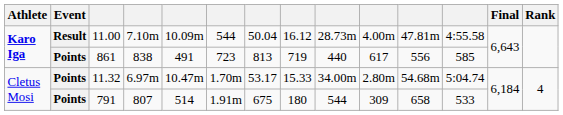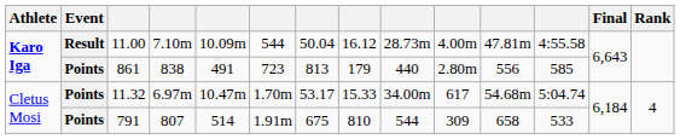 <table class="wikitable" style="font-size:90%">
 <tr>
 <th>Athlete</th>
 <th>Event</th>
 <th></th>
 <th></th>
 <th></th>
 <th></th>
 <th></th>
 <th></th>
 <th></th>
 <th></th>
 <th></th>
 <th></th>
 <th>Final</th>
 <th>Rank</th>
 </tr>
 <tr style=text-align:center>
 <td rowspan=2 style=text-align:left><strong><a href='#'>Karo Iga</a></strong></td>
 <th style="font-size:95%">Result</th>
 <td>11.00</td>
 <td>7.10m</td>
 <td>10.09m</td>
 <td>544</td>
 <td>50.04</td>
 <td>16.12</td>
 <td>28.73m</td>
 <td>4.00m</td>
 <td>47.81m</td>
 <td>4:55.58</td>
 <td rowspan=2>6,643</td>
 <td rowspan=2></td>
 </tr>
 <tr style=text-align:center>
 <th style="font-size:95%">Points</th>
 <td>861</td>
 <td>838</td>
 <td>491</td>
 <td>723</td>
 <td>813</td>
-<td>719</td>
+<td>179</td>
 <td>440</td>
-<td>617</td>
+<td>2.80m</td>
 <td>556</td>
 <td>585</td>
 </tr>
 <tr style=text-align:center>
 <td rowspan=2 style=text-align:left><a href='#'>Cletus Mosi</a></td>
 <th style="font-size:95%">Points</th>
 <td>11.32</td>
 <td>6.97m</td>
 <td>10.47m</td>
 <td>1.70m</td>
 <td>53.17</td>
 <td>15.33</td>
 <td>34.00m</td>
-<td>2.80m</td>
+<td>617</td>
 <td>54.68m</td>
 <td>5:04.74</td>
 <td rowspan=2>6,184</td>
 <td rowspan=2>4</td>
 </tr>
 <tr style=text-align:center>
 <th style="font-size:95%">Points</th>
 <td>791</td>
 <td>807</td>
 <td>514</td>
 <td>1.91m</td>
 <td>675</td>
-<td>180</td>
+<td>810</td>
 <td>544</td>
 <td>309</td>
 <td>658</td>
 <td>533</td>
 </tr>
 </table>
